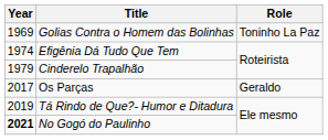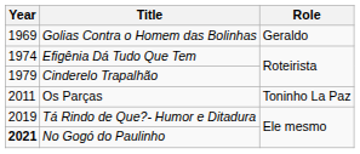 <table class="wikitable">
 <tr>
 <th>Year</th>
 <th>Title</th>
 <th>Role</th>
 </tr>
 <tr>
 <td>1969</td>
 <td><em>Golias Contra o Homem das Bolinhas</em></td>
-<td>Toninho La Paz</td>
+<td>Geraldo</td>
 </tr>
 <tr>
 <td>1974</td>
 <td><em>Efigênia Dá Tudo Que Tem</em></td>
 <td rowspan="2">Roteirista</td>
 </tr>
 <tr>
 <td>1979</td>
 <td><em>Cinderelo Trapalhão</em></td>
 </tr>
 <tr>
-<td>2017</td>
+<td>2011</td>
 <td>Os Parças</td>
-<td>Geraldo</td>
+<td>Toninho La Paz</td>
 </tr>
 <tr>
 <td>2019</td>
 <td><em>Tá Rindo de Que?- Humor e Ditadura</em></td>
 <td rowspan="2">Ele mesmo</td>
 </tr>
 <tr>
 <td><strong>2021</strong></td>
 <td><em>No Gogó do Paulinho</em></td>
 </tr>
 </table>
